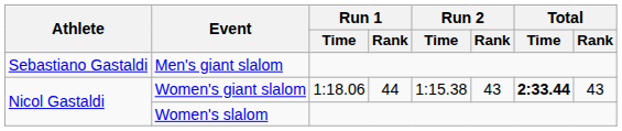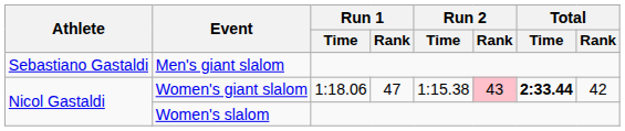 <table class="wikitable" style="font-size:90%">
 <tr>
 <th rowspan=2>Athlete</th>
 <th rowspan=2>Event</th>
 <th colspan=2>Run 1</th>
 <th colspan=2>Run 2</th>
 <th colspan=2>Total</th>
 </tr>
 <tr style="font-size:95%">
 <th>Time</th>
 <th>Rank</th>
 <th>Time</th>
 <th>Rank</th>
 <th>Time</th>
 <th>Rank</th>
 </tr>
 <tr align=center>
 <td align=left rowspan=1><a href='#'>Sebastiano Gastaldi</a></td>
 <td align=left><a href='#'>Men's giant slalom</a></td>
 <td colspan=6></td>
 </tr>
 <tr align=center>
 <td align=left rowspan=2><a href='#'>Nicol Gastaldi</a></td>
 <td align=left><a href='#'>Women's giant slalom</a></td>
 <td>1:18.06</td>
-<td>44</td>
+<td>47</td>
 <td>1:15.38</td>
-<td>43</td>
+<td style="background: pink;">43</td>
 <td><strong>2:33.44</strong></td>
-<td>43</td>
+<td>42</td>
 </tr>
 <tr align=center>
 <td align=left><a href='#'>Women's slalom</a></td>
 <td colspan=6></td>
 </tr>
 </table>
